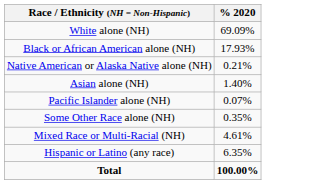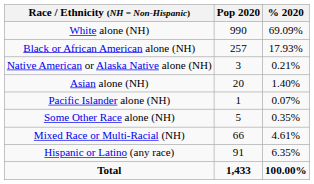 <table class="wikitable"  style="text-align:center;">
 <tr>
 <th>Race / Ethnicity <small>(<em>NH = Non-Hispanic</em>)</small></th>
+<th>Pop 2020</th>
 <th>% 2020</th>
 </tr>
 <tr>
 <td><a href='#'>White</a> alone (NH)</td>
+<td>990</td>
 <td>69.09%</td>
 </tr>
 <tr>
 <td><a href='#'>Black or African American</a> alone (NH)</td>
+<td>257</td>
 <td>17.93%</td>
 </tr>
 <tr>
 <td><a href='#'>Native American</a> or <a href='#'>Alaska Native</a> alone (NH)</td>
+<td>3</td>
 <td>0.21%</td>
 </tr>
 <tr>
 <td><a href='#'>Asian</a> alone (NH)</td>
+<td>20</td>
 <td>1.40%</td>
 </tr>
 <tr>
 <td><a href='#'>Pacific Islander</a> alone (NH)</td>
+<td>1</td>
 <td>0.07%</td>
 </tr>
 <tr>
 <td><a href='#'>Some Other Race</a> alone (NH)</td>
+<td>5</td>
 <td>0.35%</td>
 </tr>
 <tr>
 <td><a href='#'>Mixed Race or Multi-Racial</a> (NH)</td>
+<td>66</td>
 <td>4.61%</td>
 </tr>
 <tr>
 <td><a href='#'>Hispanic or Latino</a> (any race)</td>
+<td>91</td>
 <td>6.35%</td>
 </tr>
 <tr>
 <td><strong>Total</strong></td>
+<td><strong>1,433</strong></td>
 <td><strong>100.00%</strong></td>
 </tr>
 </table>
